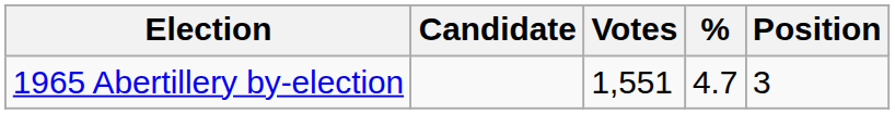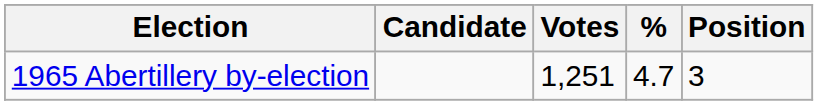 <table class="wikitable sortable">
 <tr>
 <th>Election</th>
 <th>Candidate</th>
 <th>Votes</th>
 <th>%</th>
 <th>Position</th>
 </tr>
 <tr>
 <td><a href='#'>1965 Abertillery by-election</a></td>
 <td></td>
-<td>1,551</td>
+<td>1,251</td>
 <td>4.7</td>
 <td>3</td>
 </tr>
 </table>
